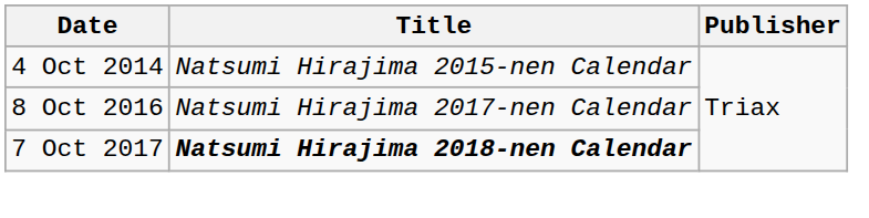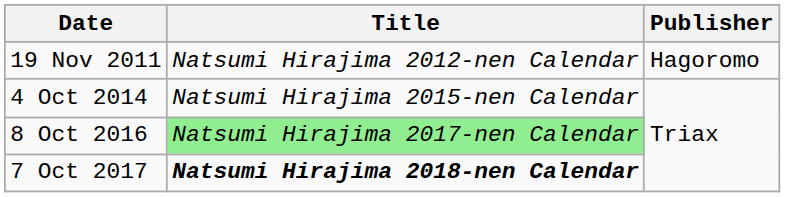 <table class="wikitable">
 <tr>
 <th>Date</th>
 <th>Title</th>
 <th>Publisher</th>
+</tr>
+<tr>
+<td>19 Nov 2011</td>
+<td><em>Natsumi Hirajima 2012-nen Calendar</em></td>
+<td>Hagoromo</td>
 </tr>
 <tr>
 <td>4 Oct 2014</td>
 <td><em>Natsumi Hirajima 2015-nen Calendar</em></td>
 <td rowspan="3">Triax</td>
 </tr>
 <tr>
 <td>8 Oct 2016</td>
-<td><em>Natsumi Hirajima 2017-nen Calendar</em></td>
+<td style="background: lightgreen;"><em>Natsumi Hirajima 2017-nen Calendar</em></td>
 </tr>
 <tr>
 <td>7 Oct 2017</td>
 <td><strong><em>Natsumi Hirajima 2018-nen Calendar</em></strong></td>
 </tr>
 </table>
